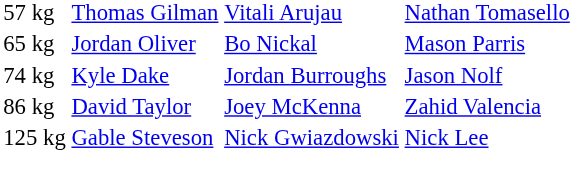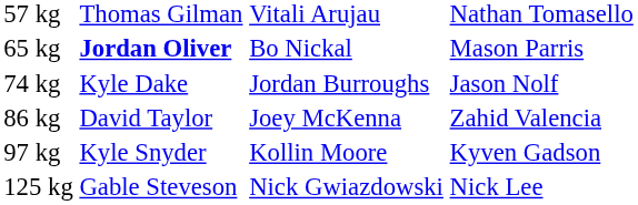 <table>
 <tr>
 <td rowspan=1>57 kg</td>
 <td rowspan=1> <a href='#'>Thomas Gilman</a></td>
 <td rowspan=1> <a href='#'>Vitali Arujau</a></td>
 <td> <a href='#'>Nathan Tomasello</a></td>
 </tr>
 <tr>
 <td rowspan=1>65 kg</td>
-<td rowspan=1> <a href='#'>Jordan Oliver</a></td>
+<td rowspan=1><strong> <a href='#'>Jordan Oliver</a></strong></td>
 <td rowspan=1> <a href='#'>Bo Nickal</a></td>
 <td> <a href='#'>Mason Parris</a></td>
 </tr>
 <tr>
 <td rowspan=1>74 kg</td>
 <td rowspan=1> <a href='#'>Kyle Dake</a></td>
 <td rowspan=1> <a href='#'>Jordan Burroughs</a></td>
 <td> <a href='#'>Jason Nolf</a></td>
 </tr>
 <tr>
 <td rowspan=1>86 kg</td>
 <td rowspan=1> <a href='#'>David Taylor</a></td>
 <td rowspan=1> <a href='#'>Joey McKenna</a></td>
 <td> <a href='#'>Zahid Valencia</a></td>
 </tr>
 <tr>
+<td rowspan=1>97 kg</td>
+<td rowspan=1> <a href='#'>Kyle Snyder</a></td>
+<td rowspan=1> <a href='#'>Kollin Moore</a></td>
+<td> <a href='#'>Kyven Gadson</a></td>
+</tr>
+<tr>
 <td rowspan=1>125 kg</td>
 <td rowspan=1> <a href='#'>Gable Steveson</a></td>
 <td rowspan=1> <a href='#'>Nick Gwiazdowski</a></td>
 <td> <a href='#'>Nick Lee</a></td>
 </tr>
 </table>
